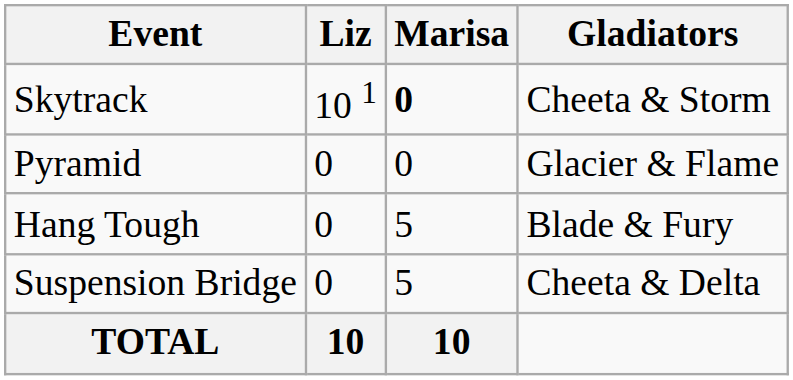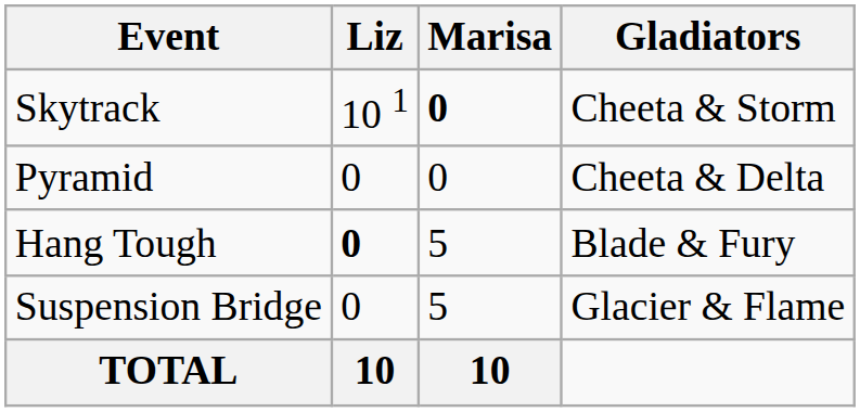 <table class="wikitable">
 <tr>
 <th>Event</th>
 <th>Liz</th>
 <th>Marisa</th>
 <th>Gladiators</th>
 </tr>
 <tr>
 <td>Skytrack</td>
 <td>10 <sup>1</sup></td>
 <td><strong>0</strong></td>
 <td>Cheeta & Storm</td>
 </tr>
 <tr>
 <td>Pyramid</td>
 <td>0</td>
 <td>0</td>
-<td>Glacier & Flame</td>
+<td>Cheeta & Delta</td>
 </tr>
 <tr>
 <td>Hang Tough</td>
-<td>0</td>
+<td><strong>0</strong></td>
 <td>5</td>
 <td>Blade & Fury</td>
 </tr>
 <tr>
 <td>Suspension Bridge</td>
 <td>0</td>
 <td>5</td>
-<td>Cheeta & Delta</td>
+<td>Glacier & Flame</td>
 </tr>
 <tr>
 <th>TOTAL</th>
 <th>10</th>
 <th>10</th>
 </tr>
 </table>
